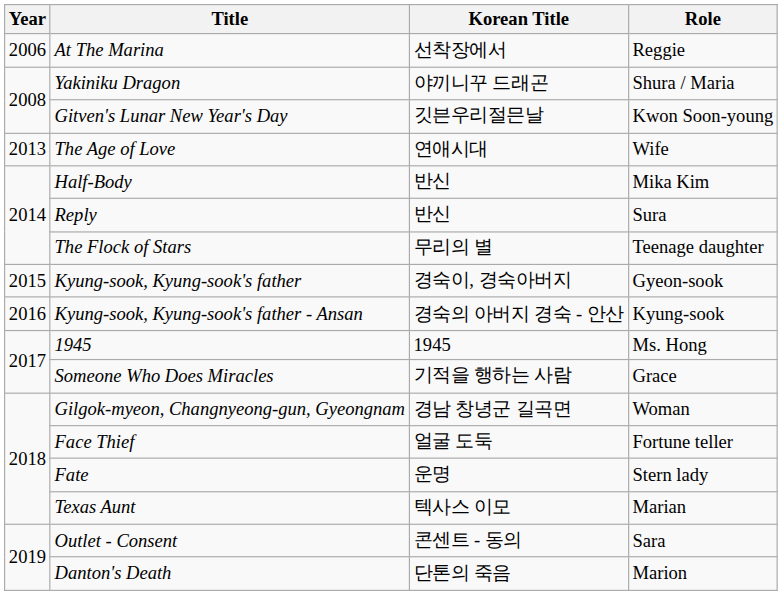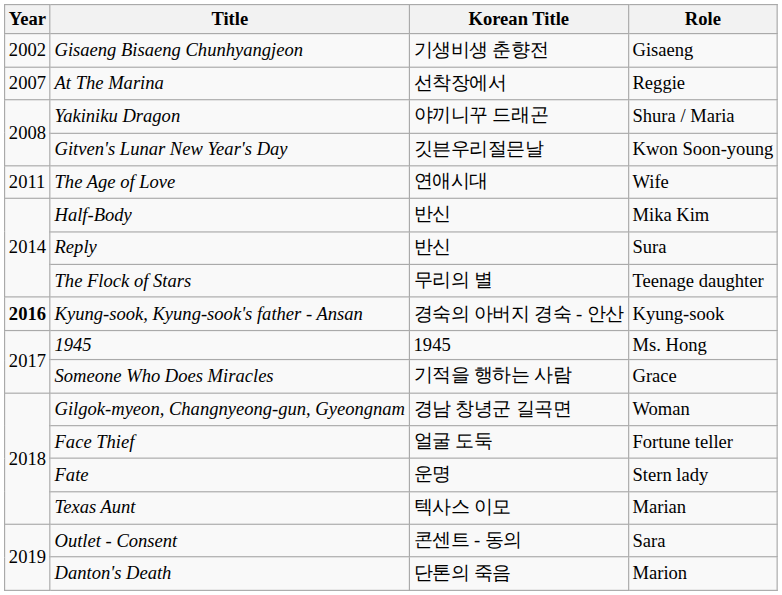 <table class="wikitable sortable plainrowheaders">
 <tr>
 <th scope="col">Year</th>
 <th scope="col">Title</th>
 <th scope="col">Korean Title</th>
 <th scope="col">Role</th>
 </tr>
 <tr>
-<td scope="row">2006</td>
+<td scope="row">2002</td>
+<td><em>Gisaeng Bisaeng Chunhyangjeon</em></td>
+<td>기생비생 춘향전</td>
+<td>Gisaeng</td>
+</tr>
+<tr>
+<td scope="row">2007</td>
 <td><em>At The Marina</em></td>
 <td>선착장에서</td>
 <td>Reggie</td>
 </tr>
 <tr>
 <td rowspan="2">2008</td>
 <td><em>Yakiniku Dragon</em></td>
 <td>야끼니꾸 드래곤</td>
 <td>Shura / Maria</td>
 </tr>
 <tr>
 <td><em>Gitven's Lunar New Year's Day</em></td>
 <td>깃븐우리절믄날</td>
 <td>Kwon Soon-young</td>
 </tr>
 <tr>
-<td scope="row">2013</td>
+<td scope="row">2011</td>
 <td><em>The Age of Love</em></td>
 <td>연애시대</td>
 <td>Wife</td>
 </tr>
 <tr>
 <td rowspan="3">2014</td>
 <td><em>Half-Body</em></td>
 <td>반신</td>
 <td>Mika Kim</td>
 </tr>
 <tr>
 <td><em>Reply</em></td>
 <td>반신</td>
 <td>Sura</td>
 </tr>
 <tr>
 <td><em>The Flock of Stars</em></td>
 <td>무리의 별</td>
 <td>Teenage daughter</td>
 </tr>
 <tr>
-<td scope="row">2015</td>
-<td><em>Kyung-sook, Kyung-sook's father</em></td>
-<td>경숙이, 경숙아버지</td>
-<td>Gyeon-sook</td>
-</tr>
-<tr>
-<td scope="row">2016</td>
+<td scope="row"><strong>2016</strong></td>
 <td><em>Kyung-sook, Kyung-sook's father - Ansan</em></td>
 <td>경숙의 아버지 경숙 - 안산</td>
 <td>Kyung-sook</td>
 </tr>
 <tr>
 <td rowspan="2">2017</td>
 <td><em>1945</em></td>
 <td>1945</td>
 <td>Ms. Hong</td>
 </tr>
 <tr>
 <td><em>Someone Who Does Miracles</em></td>
 <td>기적을 행하는 사람</td>
 <td>Grace</td>
 </tr>
 <tr>
 <td rowspan="4">2018</td>
 <td><em>Gilgok-myeon, Changnyeong-gun, Gyeongnam</em></td>
 <td>경남 창녕군 길곡면</td>
 <td>Woman</td>
 </tr>
 <tr>
 <td><em>Face Thief</em></td>
 <td>얼굴 도둑</td>
 <td>Fortune teller</td>
 </tr>
 <tr>
 <td><em>Fate</em></td>
 <td>운명</td>
 <td>Stern lady</td>
 </tr>
 <tr>
 <td><em>Texas Aunt</em></td>
 <td>텍사스 이모</td>
 <td>Marian</td>
 </tr>
 <tr>
 <td rowspan="2">2019</td>
 <td><em>Outlet - Consent</em></td>
 <td>콘센트 - 동의</td>
 <td>Sara</td>
 </tr>
 <tr>
 <td><em>Danton's Death</em></td>
 <td>단톤의 죽음</td>
 <td>Marion</td>
 </tr>
 </table>
